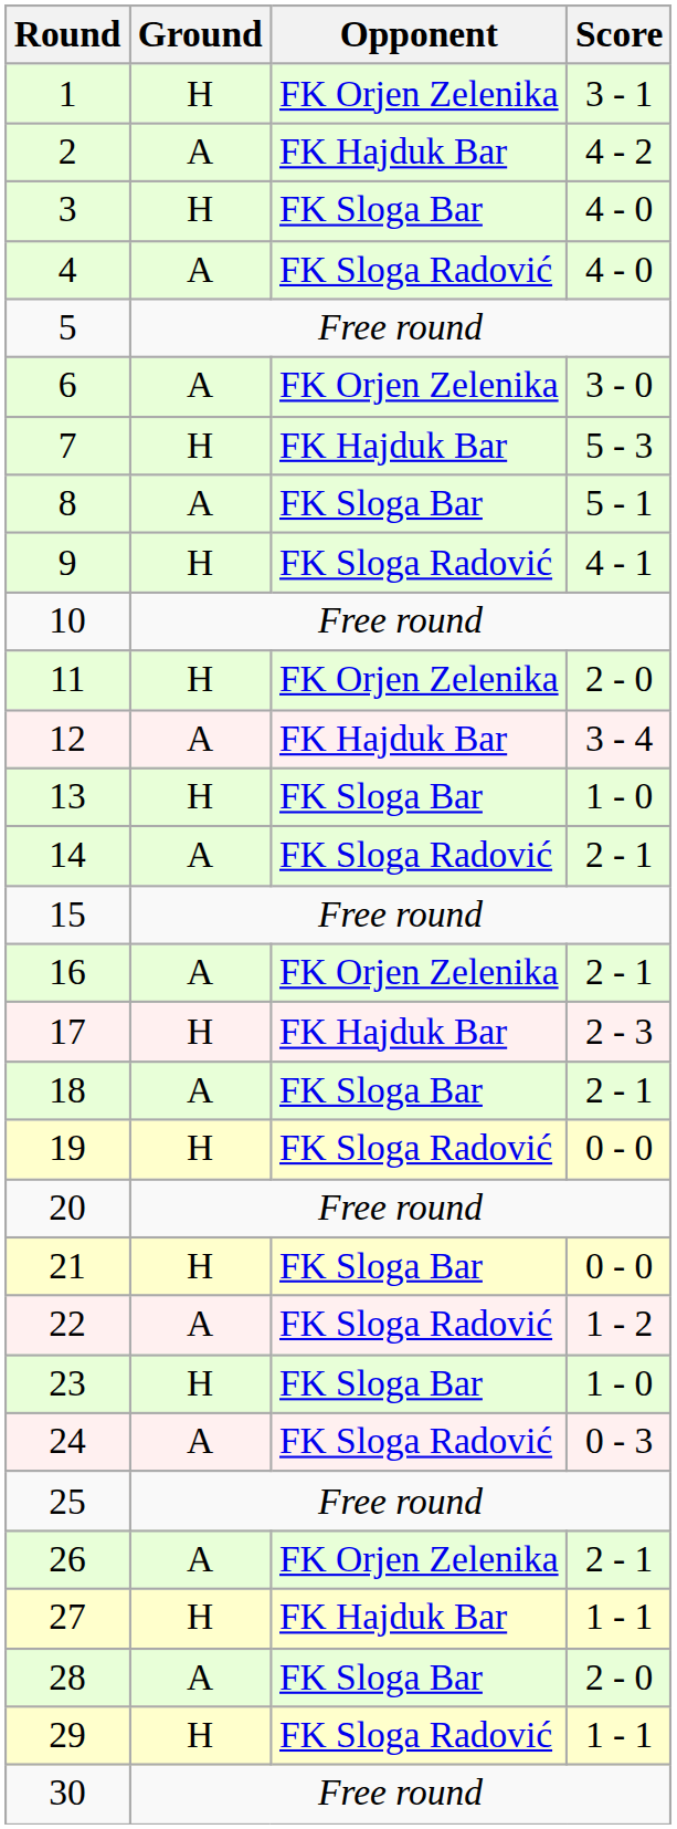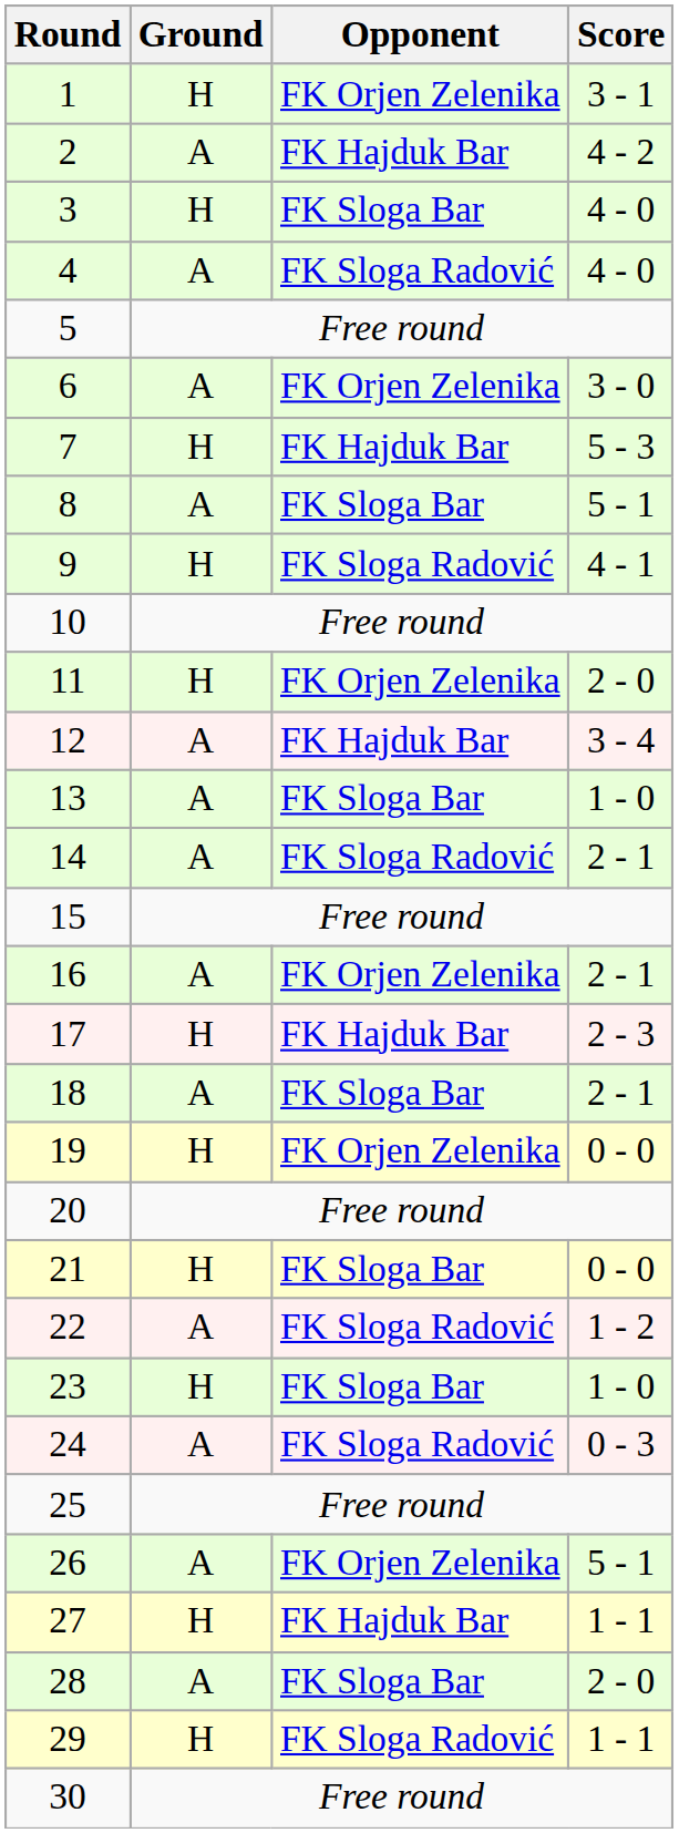 <table class="wikitable sortable">
 <tr>
 <th>Round</th>
 <th>Ground</th>
 <th>Opponent</th>
 <th>Score</th>
 </tr>
 <tr bgcolor=#E8FFD8>
 <td align="center">1</td>
 <td align="center">H</td>
 <td><a href='#'>FK Orjen Zelenika</a></td>
 <td align="center">3 - 1</td>
 </tr>
 <tr bgcolor=#E8FFD8>
 <td align="center">2</td>
 <td align="center">A</td>
 <td><a href='#'>FK Hajduk Bar</a></td>
 <td align="center">4 - 2</td>
 </tr>
 <tr bgcolor=#E8FFD8>
 <td align="center">3</td>
 <td align="center">H</td>
 <td><a href='#'>FK Sloga Bar</a></td>
 <td align="center">4 - 0</td>
 </tr>
 <tr bgcolor=#E8FFD8>
 <td align="center">4</td>
 <td align="center">A</td>
 <td><a href='#'>FK Sloga Radović</a></td>
 <td align="center">4 - 0</td>
 </tr>
 <tr>
 <td align="center">5</td>
 <td colspan="4" align="center"><em>Free round</em></td>
 </tr>
 <tr bgcolor=#E8FFD8>
 <td align="center">6</td>
 <td align="center">A</td>
 <td><a href='#'>FK Orjen Zelenika</a></td>
 <td align="center">3 - 0</td>
 </tr>
 <tr bgcolor=#E8FFD8>
 <td align="center">7</td>
 <td align="center">H</td>
 <td><a href='#'>FK Hajduk Bar</a></td>
 <td align="center">5 - 3</td>
 </tr>
 <tr bgcolor=#E8FFD8>
 <td align="center">8</td>
 <td align="center">A</td>
 <td><a href='#'>FK Sloga Bar</a></td>
 <td align="center">5 - 1</td>
 </tr>
 <tr bgcolor=#E8FFD8>
 <td align="center">9</td>
 <td align="center">H</td>
 <td><a href='#'>FK Sloga Radović</a></td>
 <td align="center">4 - 1</td>
 </tr>
 <tr>
 <td align="center">10</td>
 <td colspan="4" align="center"><em>Free round</em></td>
 </tr>
 <tr bgcolor=#E8FFD8>
 <td align="center">11</td>
 <td align="center">H</td>
 <td><a href='#'>FK Orjen Zelenika</a></td>
 <td align="center">2 - 0</td>
 </tr>
 <tr bgcolor=#FFF0F0>
 <td align="center">12</td>
 <td align="center">A</td>
 <td><a href='#'>FK Hajduk Bar</a></td>
 <td align="center">3 - 4</td>
 </tr>
 <tr bgcolor=#E8FFD8>
 <td align="center">13</td>
-<td align="center">H</td>
+<td align="center">A</td>
 <td><a href='#'>FK Sloga Bar</a></td>
 <td align="center">1 - 0</td>
 </tr>
 <tr bgcolor=#E8FFD8>
 <td align="center">14</td>
 <td align="center">A</td>
 <td><a href='#'>FK Sloga Radović</a></td>
 <td align="center">2 - 1</td>
 </tr>
 <tr>
 <td align="center">15</td>
 <td colspan="4" align="center"><em>Free round</em></td>
 </tr>
 <tr bgcolor=#E8FFD8>
 <td align="center">16</td>
 <td align="center">A</td>
 <td><a href='#'>FK Orjen Zelenika</a></td>
 <td align="center">2 - 1</td>
 </tr>
 <tr bgcolor=#FFF0F0>
 <td align="center">17</td>
 <td align="center">H</td>
 <td><a href='#'>FK Hajduk Bar</a></td>
 <td align="center">2 - 3</td>
 </tr>
 <tr bgcolor=#E8FFD8>
 <td align="center">18</td>
 <td align="center">A</td>
 <td><a href='#'>FK Sloga Bar</a></td>
 <td align="center">2 - 1</td>
 </tr>
 <tr bgcolor=#FFFFCC>
 <td align="center">19</td>
 <td align="center">H</td>
-<td><a href='#'>FK Sloga Radović</a></td>
+<td><a href='#'>FK Orjen Zelenika</a></td>
 <td align="center">0 - 0</td>
 </tr>
 <tr>
 <td align="center">20</td>
 <td colspan="4" align="center"><em>Free round</em></td>
 </tr>
 <tr bgcolor=#FFFFCC>
 <td align="center">21</td>
 <td align="center">H</td>
 <td><a href='#'>FK Sloga Bar</a></td>
 <td align="center">0 - 0</td>
 </tr>
 <tr bgcolor=#FFF0F0>
 <td align="center">22</td>
 <td align="center">A</td>
 <td><a href='#'>FK Sloga Radović</a></td>
 <td align="center">1 - 2</td>
 </tr>
 <tr bgcolor=#E8FFD8>
 <td align="center">23</td>
 <td align="center">H</td>
 <td><a href='#'>FK Sloga Bar</a></td>
 <td align="center">1 - 0</td>
 </tr>
 <tr bgcolor=#FFF0F0>
 <td align="center">24</td>
 <td align="center">A</td>
 <td><a href='#'>FK Sloga Radović</a></td>
 <td align="center">0 - 3</td>
 </tr>
 <tr>
 <td align="center">25</td>
 <td colspan="4" align="center"><em>Free round</em></td>
 </tr>
 <tr bgcolor=#E8FFD8>
 <td align="center">26</td>
 <td align="center">A</td>
 <td><a href='#'>FK Orjen Zelenika</a></td>
-<td align="center">2 - 1</td>
+<td align="center">5 - 1</td>
 </tr>
 <tr bgcolor=#FFFFCC>
 <td align="center">27</td>
 <td align="center">H</td>
 <td><a href='#'>FK Hajduk Bar</a></td>
 <td align="center">1 - 1</td>
 </tr>
 <tr bgcolor=#E8FFD8>
 <td align="center">28</td>
 <td align="center">A</td>
 <td><a href='#'>FK Sloga Bar</a></td>
 <td align="center">2 - 0</td>
 </tr>
 <tr bgcolor=#FFFFCC>
 <td align="center">29</td>
 <td align="center">H</td>
 <td><a href='#'>FK Sloga Radović</a></td>
 <td align="center">1 - 1</td>
 </tr>
 <tr>
 <td align="center">30</td>
 <td colspan="4" align="center"><em>Free round</em></td>
 </tr>
 </table>
